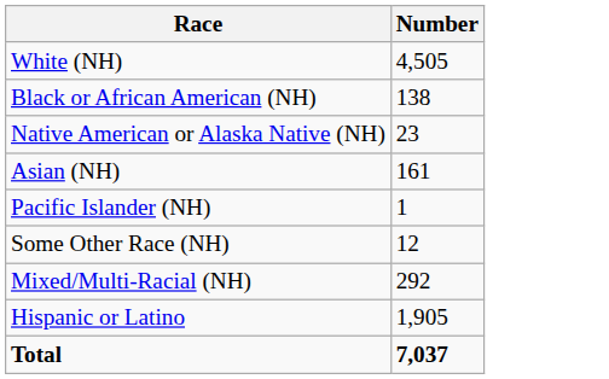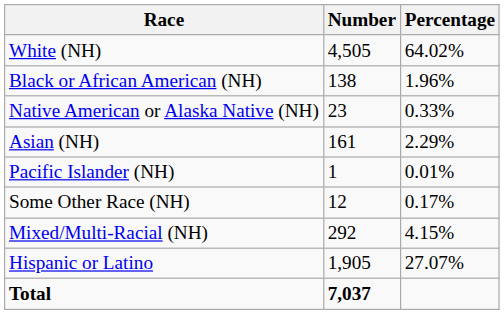 <table class="wikitable">
 <tr>
 <th>Race</th>
 <th>Number</th>
+<th>Percentage</th>
 </tr>
 <tr>
 <td><a href='#'>White</a> (NH)</td>
 <td>4,505</td>
+<td>64.02%</td>
 </tr>
 <tr>
 <td><a href='#'>Black or African American</a> (NH)</td>
 <td>138</td>
+<td>1.96%</td>
 </tr>
 <tr>
 <td><a href='#'>Native American</a> or <a href='#'>Alaska Native</a> (NH)</td>
 <td>23</td>
+<td>0.33%</td>
 </tr>
 <tr>
 <td><a href='#'>Asian</a> (NH)</td>
 <td>161</td>
+<td>2.29%</td>
 </tr>
 <tr>
 <td><a href='#'>Pacific Islander</a> (NH)</td>
 <td>1</td>
+<td>0.01%</td>
 </tr>
 <tr>
 <td>Some Other Race (NH)</td>
 <td>12</td>
+<td>0.17%</td>
 </tr>
 <tr>
 <td><a href='#'>Mixed/Multi-Racial</a> (NH)</td>
 <td>292</td>
+<td>4.15%</td>
 </tr>
 <tr>
 <td><a href='#'>Hispanic or Latino</a></td>
 <td>1,905</td>
+<td>27.07%</td>
 </tr>
 <tr>
 <td><strong>Total</strong></td>
 <td><strong>7,037</strong></td>
+<td></td>
 </tr>
 </table>
